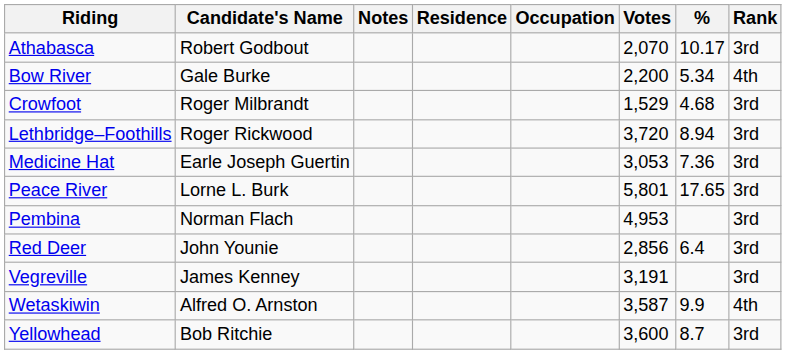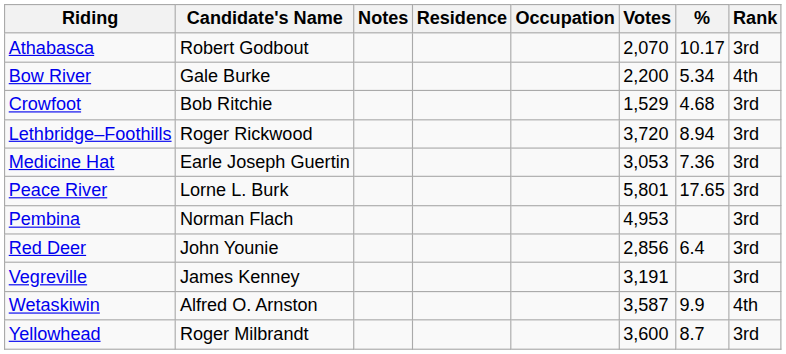 <table class="wikitable sortable">
 <tr>
 <th>Riding<br></th>
 <th>Candidate's Name</th>
 <th>Notes</th>
 <th>Residence</th>
 <th>Occupation</th>
 <th>Votes</th>
 <th>%</th>
 <th>Rank</th>
 </tr>
 <tr>
 <td><a href='#'>Athabasca</a></td>
 <td>Robert Godbout</td>
 <td></td>
 <td></td>
 <td></td>
 <td>2,070</td>
 <td>10.17</td>
 <td>3rd</td>
 </tr>
 <tr>
 <td><a href='#'>Bow River</a></td>
 <td>Gale Burke</td>
 <td></td>
 <td></td>
 <td></td>
 <td>2,200</td>
 <td>5.34</td>
 <td>4th</td>
 </tr>
 <tr>
 <td><a href='#'>Crowfoot</a></td>
-<td>Roger Milbrandt</td>
+<td>Bob Ritchie</td>
 <td></td>
 <td></td>
 <td></td>
 <td>1,529</td>
 <td>4.68</td>
 <td>3rd</td>
 </tr>
 <tr>
 <td><a href='#'>Lethbridge–Foothills</a></td>
 <td>Roger Rickwood</td>
 <td></td>
 <td></td>
 <td></td>
 <td>3,720</td>
 <td>8.94</td>
 <td>3rd</td>
 </tr>
 <tr>
 <td><a href='#'>Medicine Hat</a></td>
 <td>Earle Joseph Guertin</td>
 <td></td>
 <td></td>
 <td></td>
 <td>3,053</td>
 <td>7.36</td>
 <td>3rd</td>
 </tr>
 <tr>
 <td><a href='#'>Peace River</a></td>
 <td>Lorne L. Burk</td>
 <td></td>
 <td></td>
 <td></td>
 <td>5,801</td>
 <td>17.65</td>
 <td>3rd</td>
 </tr>
 <tr>
 <td><a href='#'>Pembina</a></td>
 <td>Norman Flach</td>
 <td></td>
 <td></td>
 <td></td>
 <td>4,953</td>
 <td></td>
 <td>3rd</td>
 </tr>
 <tr>
 <td><a href='#'>Red Deer</a></td>
 <td>John Younie</td>
 <td></td>
 <td></td>
 <td></td>
 <td>2,856</td>
 <td>6.4</td>
 <td>3rd</td>
 </tr>
 <tr>
 <td><a href='#'>Vegreville</a></td>
 <td>James Kenney</td>
 <td></td>
 <td></td>
 <td></td>
 <td>3,191</td>
 <td></td>
 <td>3rd</td>
 </tr>
 <tr>
 <td><a href='#'>Wetaskiwin</a></td>
 <td>Alfred O. Arnston</td>
 <td></td>
 <td></td>
 <td></td>
 <td>3,587</td>
 <td>9.9</td>
 <td>4th</td>
 </tr>
 <tr>
 <td><a href='#'>Yellowhead</a></td>
-<td>Bob Ritchie</td>
+<td>Roger Milbrandt</td>
 <td></td>
 <td></td>
 <td></td>
 <td>3,600</td>
 <td>8.7</td>
 <td>3rd</td>
 </tr>
 </table>
